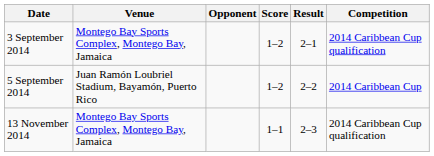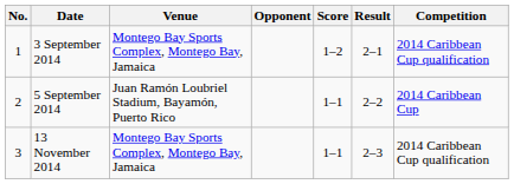 <table class="wikitable sortable">
 <tr>
+<th scope="col">No.</th>
 <th scope="col">Date</th>
 <th scope="col">Venue</th>
 <th scope="col">Opponent</th>
 <th scope="col">Score</th>
 <th scope="col">Result</th>
 <th scope="col">Competition</th>
 </tr>
 <tr>
+<td style="text-align:center">1</td>
 <td>3 September 2014</td>
 <td><a href='#'>Montego Bay Sports Complex</a>, <a href='#'>Montego Bay</a>, Jamaica</td>
 <td></td>
 <td style="text-align:center">1–2</td>
 <td style="text-align:center">2–1</td>
 <td><a href='#'>2014 Caribbean Cup qualification</a></td>
 </tr>
 <tr>
+<td style="text-align:center">2</td>
 <td>5 September 2014</td>
 <td>Juan Ramón Loubriel Stadium, Bayamón, Puerto Rico</td>
 <td></td>
-<td style="text-align:center">1–2</td>
+<td style="text-align:center">1–1</td>
 <td style="text-align:center">2–2</td>
 <td><a href='#'>2014 Caribbean Cup</a></td>
 </tr>
 <tr>
+<td style="text-align:center">3</td>
 <td>13 November 2014</td>
 <td><a href='#'>Montego Bay Sports Complex</a>, <a href='#'>Montego Bay</a>, Jamaica</td>
 <td></td>
 <td style="text-align:center">1–1</td>
 <td style="text-align:center">2–3</td>
 <td>2014 Caribbean Cup qualification</td>
 </tr>
 </table>
